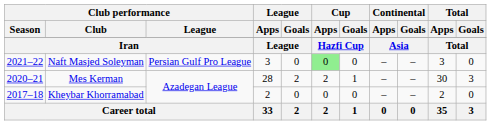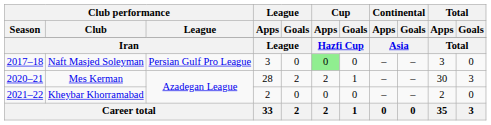 <table class="wikitable" style="text-align:center">
 <tr>
 <th colspan=3>Club performance</th>
 <th colspan=2>League</th>
 <th colspan=2>Cup</th>
 <th colspan=2>Continental</th>
 <th colspan=2>Total</th>
 </tr>
 <tr>
 <th>Season</th>
 <th>Club</th>
 <th>League</th>
 <th>Apps</th>
 <th>Goals</th>
 <th>Apps</th>
 <th>Goals</th>
 <th>Apps</th>
 <th>Goals</th>
 <th>Apps</th>
 <th>Goals</th>
 </tr>
 <tr>
 </tr>
 <tr>
 <th colspan=3>Iran</th>
 <th colspan=2>League</th>
 <th colspan=2><a href='#'>Hazfi Cup</a></th>
 <th colspan=2><a href='#'>Asia</a></th>
 <th colspan=2>Total</th>
 </tr>
 <tr>
-<td><a href='#'>2021–22</a></td>
+<td><a href='#'>2017–18</a></td>
 <td rowspan="1"><a href='#'>Naft Masjed Soleyman</a></td>
 <td rowspan="1"><a href='#'>Persian Gulf Pro League</a></td>
 <td>3</td>
 <td>0</td>
 <td style="background: lightgreen;">0</td>
 <td>0</td>
 <td>–</td>
 <td>–</td>
 <td>3</td>
 <td>0</td>
 </tr>
 <tr>
 <td><a href='#'>2020–21</a></td>
 <td rowspan="1"><a href='#'>Mes Kerman</a></td>
 <td rowspan="2"><a href='#'>Azadegan League</a></td>
 <td>28</td>
 <td>2</td>
 <td>2</td>
 <td>1</td>
 <td>–</td>
 <td>–</td>
 <td>30</td>
 <td>3</td>
 </tr>
 <tr>
-<td><a href='#'>2017–18</a></td>
+<td><a href='#'>2021–22</a></td>
 <td rowspan="1"><a href='#'>Kheybar Khorramabad</a></td>
 <td>2</td>
 <td>0</td>
 <td>0</td>
 <td>0</td>
 <td>–</td>
 <td>–</td>
 <td>2</td>
 <td>0</td>
 </tr>
 <tr>
 <th colspan=3>Career total</th>
 <th>33</th>
 <th>2</th>
 <th>2</th>
 <th>1</th>
 <th>0</th>
 <th>0</th>
 <th>35</th>
 <th>3</th>
 </tr>
 </table>
